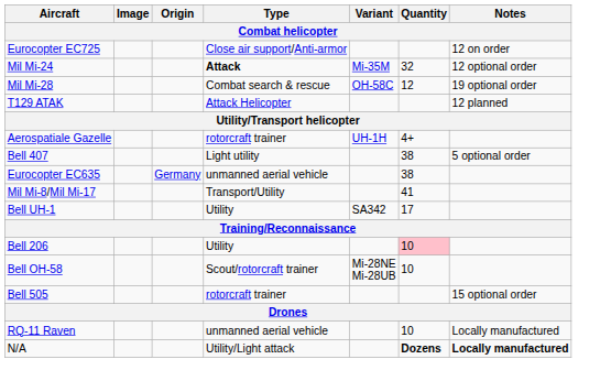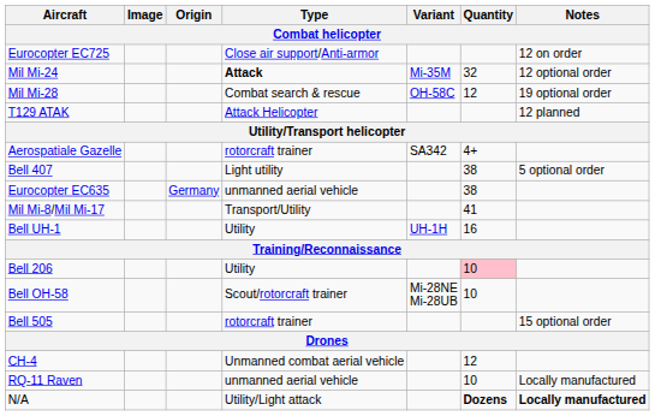 <table class="wikitable">
 <tr>
 <th>Aircraft</th>
 <th>Image</th>
 <th>Origin</th>
 <th>Type</th>
 <th>Variant</th>
 <th>Quantity</th>
 <th>Notes</th>
 </tr>
 <tr>
 <th colspan="7"><a href='#'>Combat helicopter</a></th>
 </tr>
 <tr>
 <td><a href='#'>Eurocopter EC725</a></td>
 <td></td>
 <td></td>
 <td><a href='#'>Close air support</a>/<a href='#'>Anti-armor</a></td>
 <td></td>
 <td></td>
 <td>12 on order</td>
 </tr>
 <tr>
 <td><a href='#'>Mil Mi-24</a></td>
 <td></td>
 <td></td>
 <td><strong>Attack</strong></td>
 <td><a href='#'>Mi-35M</a></td>
 <td>32</td>
 <td>12 optional order</td>
 </tr>
 <tr>
 <td><a href='#'>Mil Mi-28</a></td>
 <td></td>
 <td></td>
 <td>Combat search & rescue</td>
 <td><a href='#'>OH-58C</a></td>
 <td>12</td>
 <td>19 optional order</td>
 </tr>
 <tr>
 <td><a href='#'>T129 ATAK</a></td>
 <td></td>
 <td></td>
 <td><a href='#'>Attack Helicopter</a></td>
 <td></td>
 <td></td>
 <td>12 planned</td>
 </tr>
 <tr>
 <th colspan="7">Utility/Transport helicopter</th>
 </tr>
 <tr>
 <td><a href='#'>Aerospatiale Gazelle</a></td>
 <td></td>
 <td></td>
 <td><a href='#'>rotorcraft</a> trainer</td>
-<td><a href='#'>UH-1H</a></td>
+<td>SA342</td>
 <td>4+</td>
 <td></td>
 </tr>
 <tr>
 <td><a href='#'>Bell 407</a></td>
 <td></td>
 <td></td>
 <td>Light utility</td>
 <td></td>
 <td>38</td>
 <td>5 optional order</td>
 </tr>
 <tr>
 <td><a href='#'>Eurocopter EC635</a></td>
 <td></td>
 <td><a href='#'>Germany</a></td>
 <td>unmanned aerial vehicle</td>
 <td></td>
 <td>38</td>
 <td></td>
 </tr>
 <tr>
 <td><a href='#'>Mil Mi-8</a>/<a href='#'>Mil Mi-17</a></td>
 <td></td>
 <td></td>
 <td>Transport/Utility</td>
 <td></td>
 <td>41</td>
 <td></td>
 </tr>
 <tr>
 <td><a href='#'>Bell UH-1</a></td>
 <td></td>
 <td></td>
 <td>Utility</td>
-<td>SA342</td>
-<td>17</td>
+<td><a href='#'>UH-1H</a></td>
+<td>16</td>
 <td></td>
 </tr>
 <tr>
 <th colspan="7"><a href='#'>Training/</a><a href='#'>Reconnaissance</a></th>
 </tr>
 <tr>
 <td><a href='#'>Bell 206</a></td>
 <td></td>
 <td></td>
 <td>Utility</td>
 <td></td>
 <td style="background: pink;">10</td>
 <td></td>
 </tr>
 <tr>
 <td><a href='#'>Bell OH-58</a></td>
 <td></td>
 <td></td>
 <td>Scout/<a href='#'>rotorcraft</a> trainer</td>
 <td>Mi-28NE<br>Mi-28UB</td>
 <td>10</td>
 <td></td>
 </tr>
 <tr>
 <td><a href='#'>Bell 505</a></td>
 <td></td>
 <td></td>
 <td><a href='#'>rotorcraft</a> trainer</td>
 <td></td>
 <td></td>
 <td>15 optional order</td>
 </tr>
 <tr>
 <th colspan="7"><a href='#'>Drones</a></th>
 </tr>
 <tr>
+<td><a href='#'>CH-4</a></td>
+<td></td>
+<td></td>
+<td>Unmanned combat aerial vehicle</td>
+<td></td>
+<td>12</td>
+<td></td>
+</tr>
+<tr>
 <td><a href='#'>RQ-11 Raven</a></td>
 <td></td>
 <td></td>
 <td>unmanned aerial vehicle</td>
 <td></td>
 <td>10</td>
 <td>Locally manufactured</td>
 </tr>
 <tr>
 <td>N/A</td>
 <td></td>
 <td></td>
 <td>Utility/Light attack</td>
 <td></td>
 <td><strong>Dozens</strong></td>
 <td><strong>Locally manufactured</strong></td>
 </tr>
 </table>
